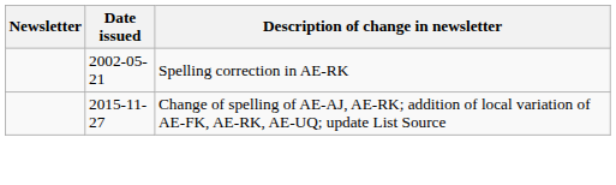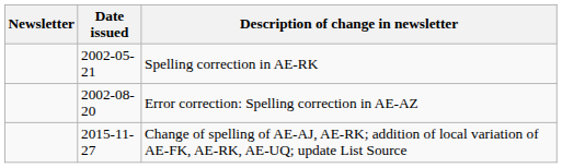 <table class="wikitable">
 <tr>
 <th>Newsletter</th>
 <th>Date issued</th>
 <th>Description of change in newsletter</th>
 </tr>
 <tr>
 <td id="I-2"></td>
 <td>2002-05-21</td>
 <td>Spelling correction in AE-RK</td>
 </tr>
 <tr>
+<td id="I-3"></td>
+<td>2002-08-20</td>
+<td>Error correction: Spelling correction in AE-AZ</td>
+</tr>
+<tr>
 <td></td>
 <td>2015-11-27</td>
 <td>Change of spelling of AE-AJ, AE-RK; addition of local variation of AE-FK, AE-RK, AE-UQ; update List Source</td>
 </tr>
 </table>
